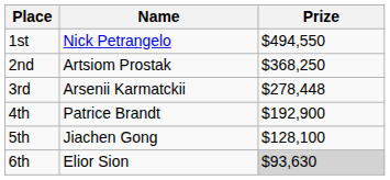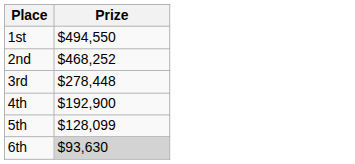 <table class="wikitable">
 <tr>
 <th style="width:50px;">Place</th>
-<th style="width:200px;">Name</th>
 <th style="width:125px;">Prize</th>
 </tr>
 <tr>
 <td>1st</td>
-<td> <a href='#'>Nick Petrangelo</a></td>
 <td>$494,550</td>
 </tr>
 <tr>
 <td>2nd</td>
-<td> Artsiom Prostak</td>
-<td>$368,250</td>
+<td>$468,252</td>
 </tr>
 <tr>
 <td>3rd</td>
-<td> Arsenii Karmatckii</td>
 <td>$278,448</td>
 </tr>
 <tr>
 <td>4th</td>
-<td> Patrice Brandt</td>
 <td>$192,900</td>
 </tr>
 <tr>
 <td>5th</td>
-<td> Jiachen Gong</td>
-<td>$128,100</td>
+<td>$128,099</td>
 </tr>
 <tr>
 <td>6th</td>
-<td> Elior Sion</td>
 <td style="background: lightgrey;">$93,630</td>
 </tr>
 </table>
